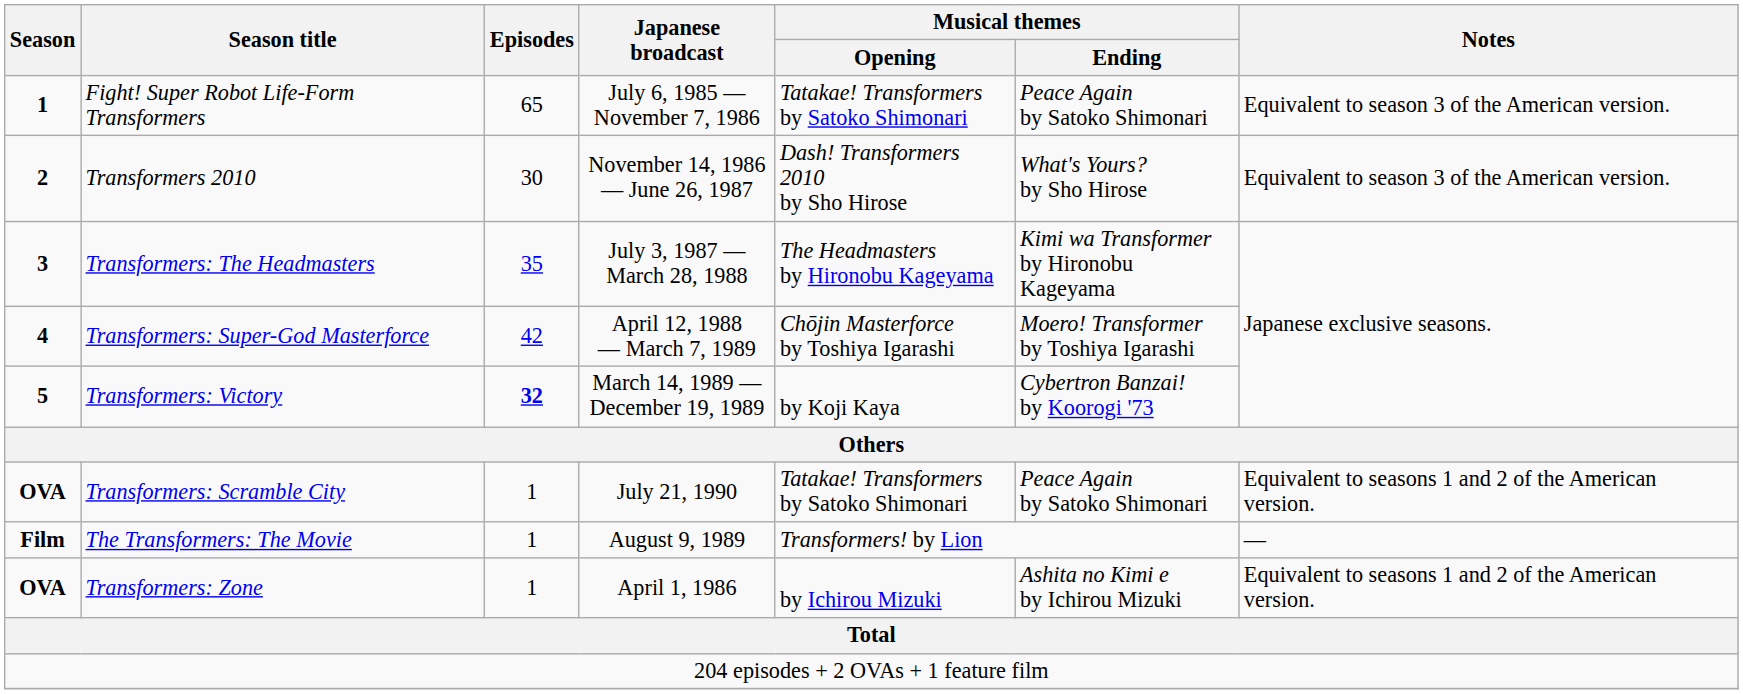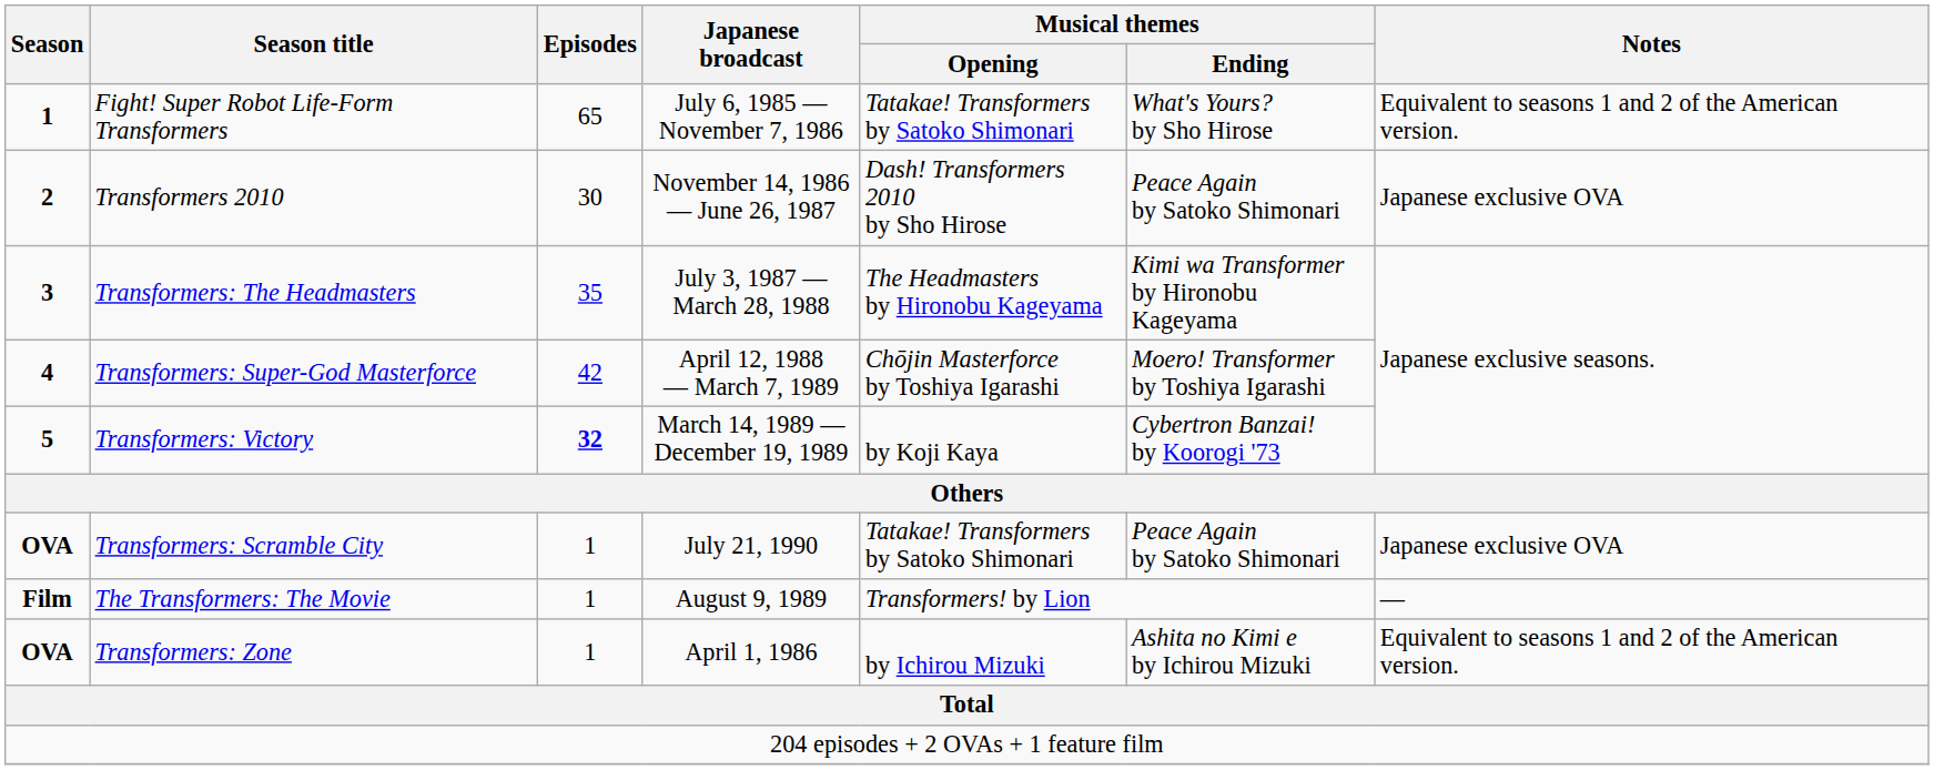 <table class="wikitable">
 <tr>
 <th rowspan="2">Season</th>
 <th rowspan="2">Season title</th>
 <th rowspan="2">Episodes</th>
 <th rowspan="2">Japanese broadcast</th>
 <th colspan="2">Musical themes</th>
 <th rowspan="2">Notes</th>
 </tr>
 <tr>
 <th>Opening</th>
 <th>Ending</th>
 </tr>
 <tr>
 <td align="center"><strong>1</strong></td>
 <td><em>Fight! Super Robot Life-Form Transformers</em></td>
 <td align="center">65</td>
 <td align="center">July 6, 1985 —<br>November 7, 1986</td>
 <td><em>Tatakae! Transformers</em><br>by <a href='#'>Satoko Shimonari</a></td>
-<td><em>Peace Again</em><br>by Satoko Shimonari</td>
-<td>Equivalent to season 3 of the American version.</td>
+<td><em>What's Yours?</em><br>by Sho Hirose</td>
+<td>Equivalent to seasons 1 and 2 of the American version.</td>
 </tr>
 <tr>
 <td align="center"><strong>2</strong></td>
 <td><em>Transformers 2010</em></td>
 <td align="center">30</td>
 <td align="center">November 14, 1986<br>— June 26, 1987</td>
 <td><em>Dash! Transformers 2010</em><br>by Sho Hirose</td>
-<td><em>What's Yours?</em><br>by Sho Hirose</td>
-<td>Equivalent to season 3 of the American version.</td>
+<td><em>Peace Again</em><br>by Satoko Shimonari</td>
+<td>Japanese exclusive OVA</td>
 </tr>
 <tr>
 <td align="center"><strong>3</strong></td>
 <td><em><a href='#'>Transformers: The Headmasters</a></em></td>
 <td align="center"><a href='#'>35</a></td>
 <td align="center">July 3, 1987 —<br>March 28, 1988</td>
 <td><em>The Headmasters</em><br>by <a href='#'>Hironobu Kageyama</a></td>
 <td><em>Kimi wa Transformer</em><br>by Hironobu Kageyama</td>
 <td rowspan="3">Japanese exclusive seasons.</td>
 </tr>
 <tr>
 <td align="center"><strong>4</strong></td>
 <td><em><a href='#'>Transformers: Super-God Masterforce</a></em></td>
 <td align="center"><a href='#'>42</a></td>
 <td align="center">April 12, 1988<br>— March 7, 1989</td>
 <td><em>Chōjin Masterforce</em><br>by Toshiya Igarashi</td>
 <td><em>Moero! Transformer</em><br>by Toshiya Igarashi</td>
 </tr>
 <tr>
 <td align="center"><strong>5</strong></td>
 <td><em><a href='#'>Transformers: Victory</a></em></td>
 <td align="center"><strong><a href='#'>32</a></strong></td>
 <td align="center">March 14, 1989 —<br>December 19, 1989</td>
 <td><br>by Koji Kaya</td>
 <td><em>Cybertron Banzai!</em><br>by <a href='#'>Koorogi '73</a></td>
 </tr>
 <tr>
 <th colspan="7">Others</th>
 </tr>
 <tr>
 <td align="center"><strong>OVA</strong></td>
 <td><em><a href='#'>Transformers: Scramble City</a></em></td>
 <td align="center">1</td>
 <td align="center">July 21, 1990</td>
 <td><em>Tatakae! Transformers</em><br>by Satoko Shimonari</td>
 <td><em>Peace Again</em><br>by Satoko Shimonari</td>
-<td>Equivalent to seasons 1 and 2 of the American version.</td>
+<td>Japanese exclusive OVA</td>
 </tr>
 <tr>
 <td align="center"><strong>Film</strong></td>
 <td><em><a href='#'>The Transformers: The Movie</a></em></td>
 <td align="center">1</td>
 <td align="center">August 9, 1989</td>
 <td colspan="2"><em>Transformers!</em> by <a href='#'>Lion</a></td>
 <td>—</td>
 </tr>
 <tr>
 <td align="center"><strong>OVA</strong></td>
 <td><em><a href='#'>Transformers: Zone</a></em></td>
 <td align="center">1</td>
 <td align="center">April 1, 1986</td>
 <td><br>by <a href='#'>Ichirou Mizuki</a></td>
 <td><em>Ashita no Kimi e</em><br>by Ichirou Mizuki</td>
 <td>Equivalent to seasons 1 and 2 of the American version.</td>
 </tr>
 <tr>
 <th colspan="7">Total</th>
 </tr>
 <tr>
 <td align="center" colspan="7">204 episodes + 2 OVAs + 1 feature film</td>
 </tr>
 <tr>
 </tr>
 </table>
